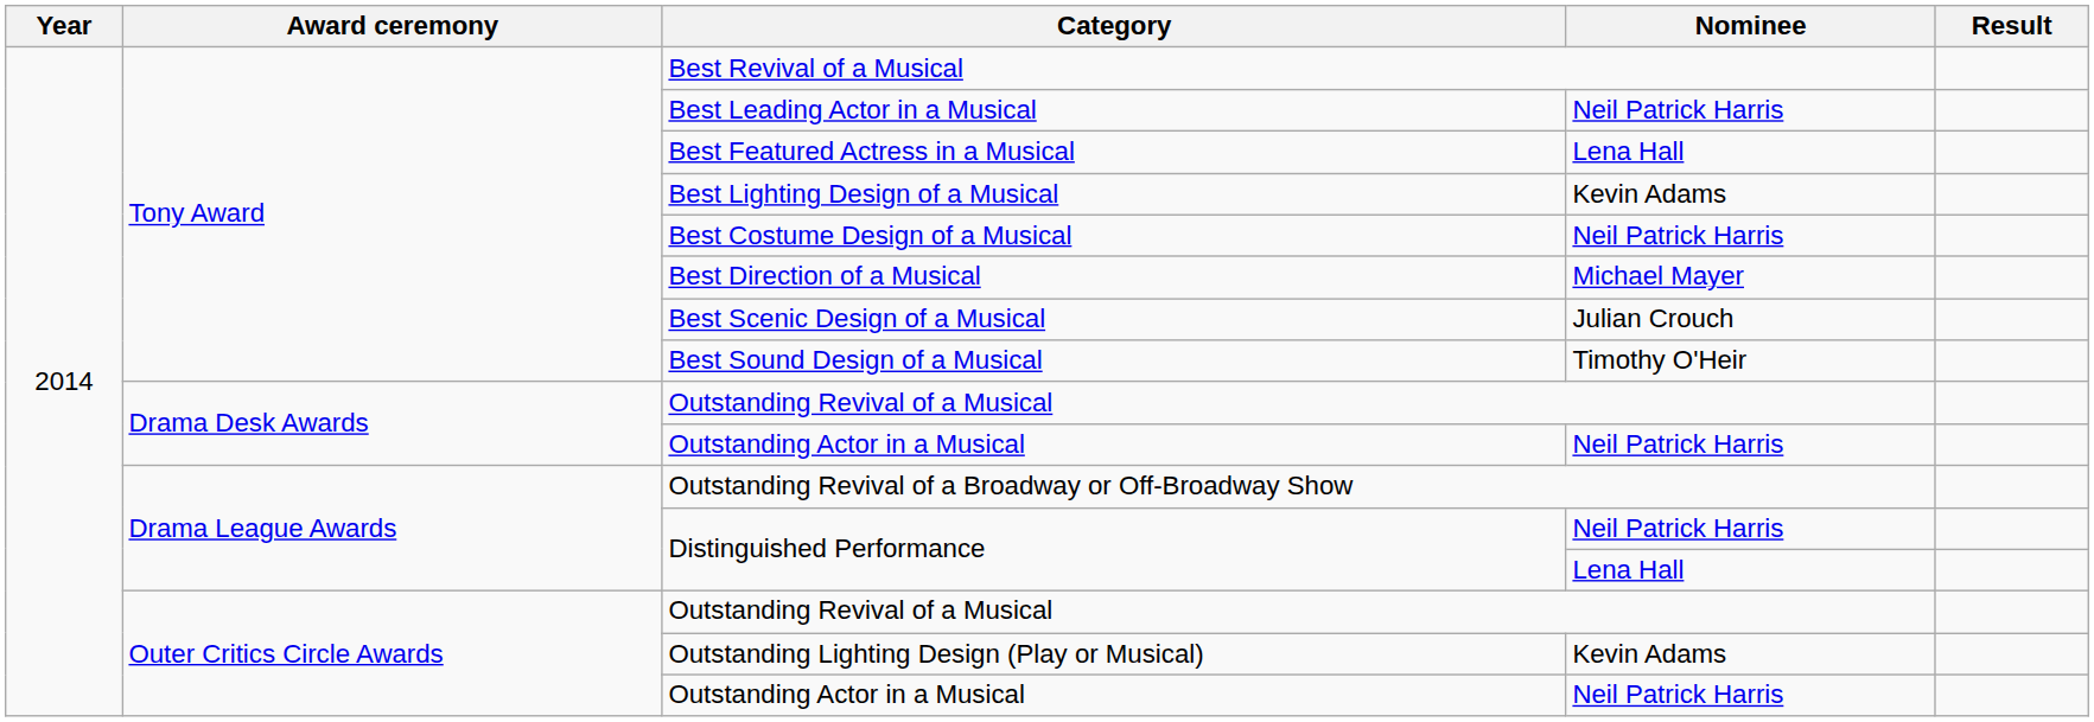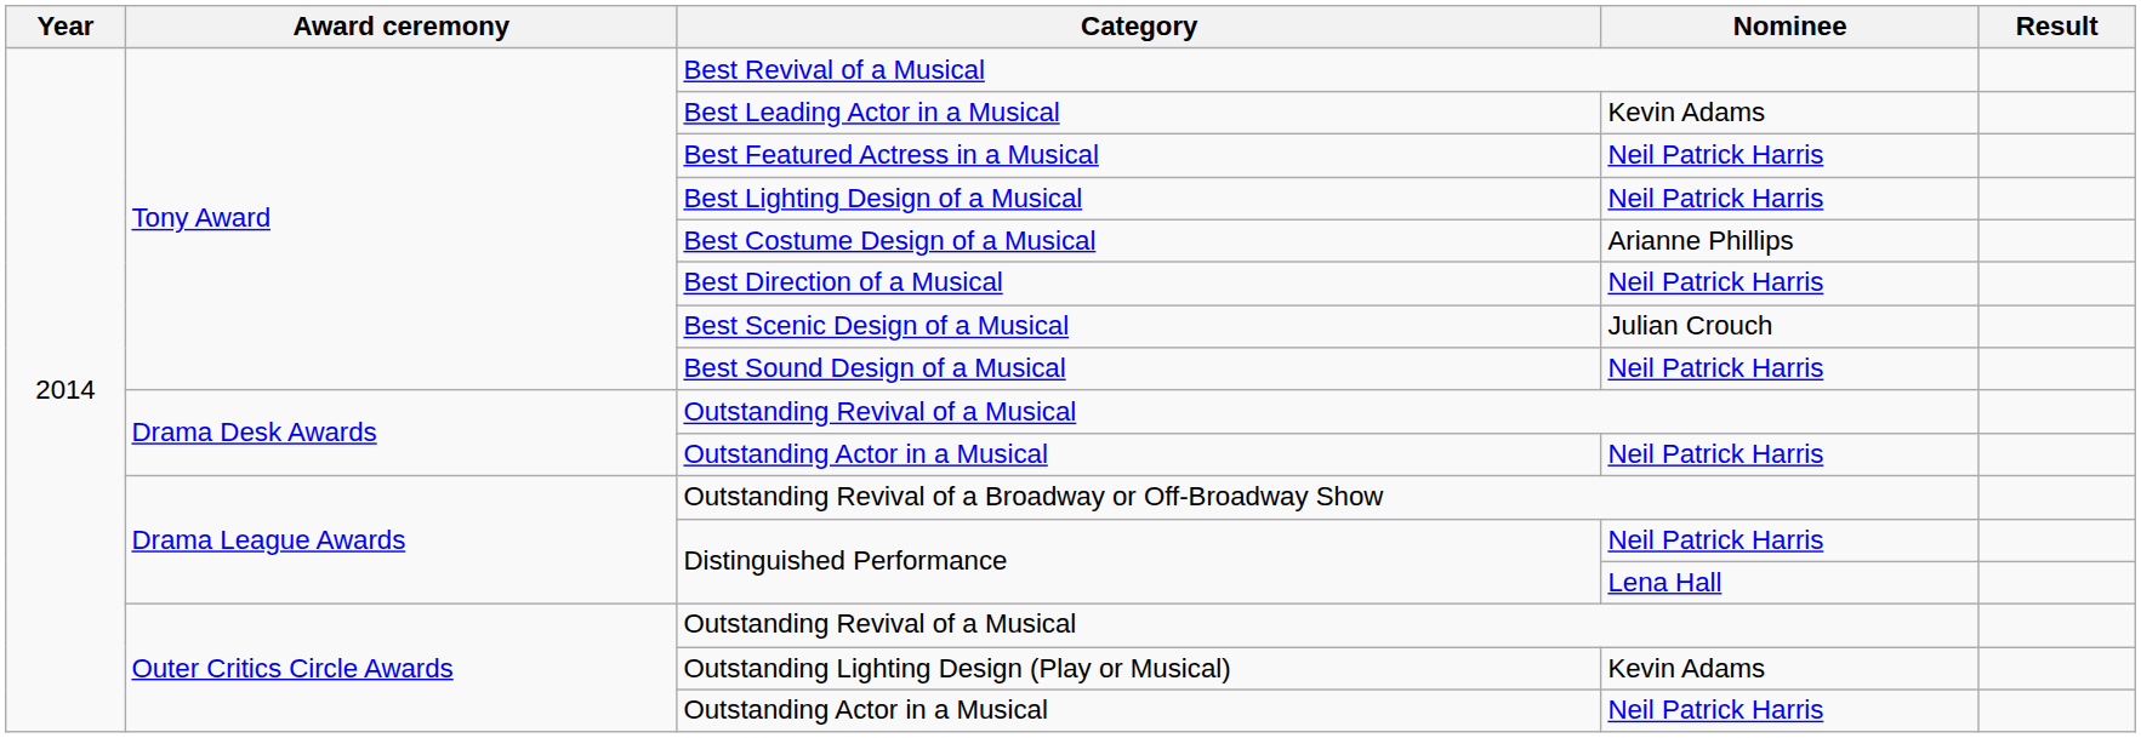 <table class=wikitable width=100%>
 <tr>
 <th scope=col>Year</th>
 <th scope=col>Award ceremony</th>
 <th scope=col>Category</th>
 <th scope=col>Nominee</th>
 <th scope=col>Result</th>
 </tr>
 <tr>
 <td rowspan="16" align="center">2014</td>
 <td rowspan="8"><a href='#'>Tony Award</a></td>
 <td colspan="2"><a href='#'>Best Revival of a Musical</a></td>
 <td></td>
 </tr>
 <tr>
 <td><a href='#'>Best Leading Actor in a Musical</a></td>
+<td>Kevin Adams</td>
+<td></td>
+</tr>
+<tr>
+<td><a href='#'>Best Featured Actress in a Musical</a></td>
 <td><a href='#'>Neil Patrick Harris</a></td>
 <td></td>
 </tr>
 <tr>
-<td><a href='#'>Best Featured Actress in a Musical</a></td>
-<td><a href='#'>Lena Hall</a></td>
-<td></td>
-</tr>
-<tr>
 <td><a href='#'>Best Lighting Design of a Musical</a></td>
-<td>Kevin Adams</td>
+<td><a href='#'>Neil Patrick Harris</a></td>
 <td></td>
 </tr>
 <tr>
 <td><a href='#'>Best Costume Design of a Musical</a></td>
-<td><a href='#'>Neil Patrick Harris</a></td>
+<td>Arianne Phillips</td>
 <td></td>
 </tr>
 <tr>
 <td><a href='#'>Best Direction of a Musical</a></td>
-<td><a href='#'>Michael Mayer</a></td>
+<td><a href='#'>Neil Patrick Harris</a></td>
 <td></td>
 </tr>
 <tr>
 <td><a href='#'>Best Scenic Design of a Musical</a></td>
 <td>Julian Crouch</td>
 <td></td>
 </tr>
 <tr>
 <td><a href='#'>Best Sound Design of a Musical</a></td>
-<td>Timothy O'Heir</td>
+<td><a href='#'>Neil Patrick Harris</a></td>
 <td></td>
 </tr>
 <tr>
 <td rowspan="2"><a href='#'>Drama Desk Awards</a></td>
 <td colspan="2"><a href='#'>Outstanding Revival of a Musical</a></td>
 <td></td>
 </tr>
 <tr>
 <td><a href='#'>Outstanding Actor in a Musical</a></td>
 <td><a href='#'>Neil Patrick Harris</a></td>
 <td></td>
 </tr>
 <tr>
 <td rowspan="3"><a href='#'>Drama League Awards</a></td>
 <td colspan="2">Outstanding Revival of a Broadway or Off-Broadway Show</td>
 <td></td>
 </tr>
 <tr>
 <td rowspan="2">Distinguished Performance</td>
 <td><a href='#'>Neil Patrick Harris</a></td>
 <td></td>
 </tr>
 <tr>
 <td><a href='#'>Lena Hall</a></td>
 <td></td>
 </tr>
 <tr>
 <td rowspan="3"><a href='#'>Outer Critics Circle Awards</a></td>
 <td colspan="2">Outstanding Revival of a Musical</td>
 <td></td>
 </tr>
 <tr>
 <td>Outstanding Lighting Design (Play or Musical)</td>
 <td>Kevin Adams</td>
 <td></td>
 </tr>
 <tr>
 <td>Outstanding Actor in a Musical</td>
 <td><a href='#'>Neil Patrick Harris</a></td>
 <td></td>
 </tr>
 </table>
